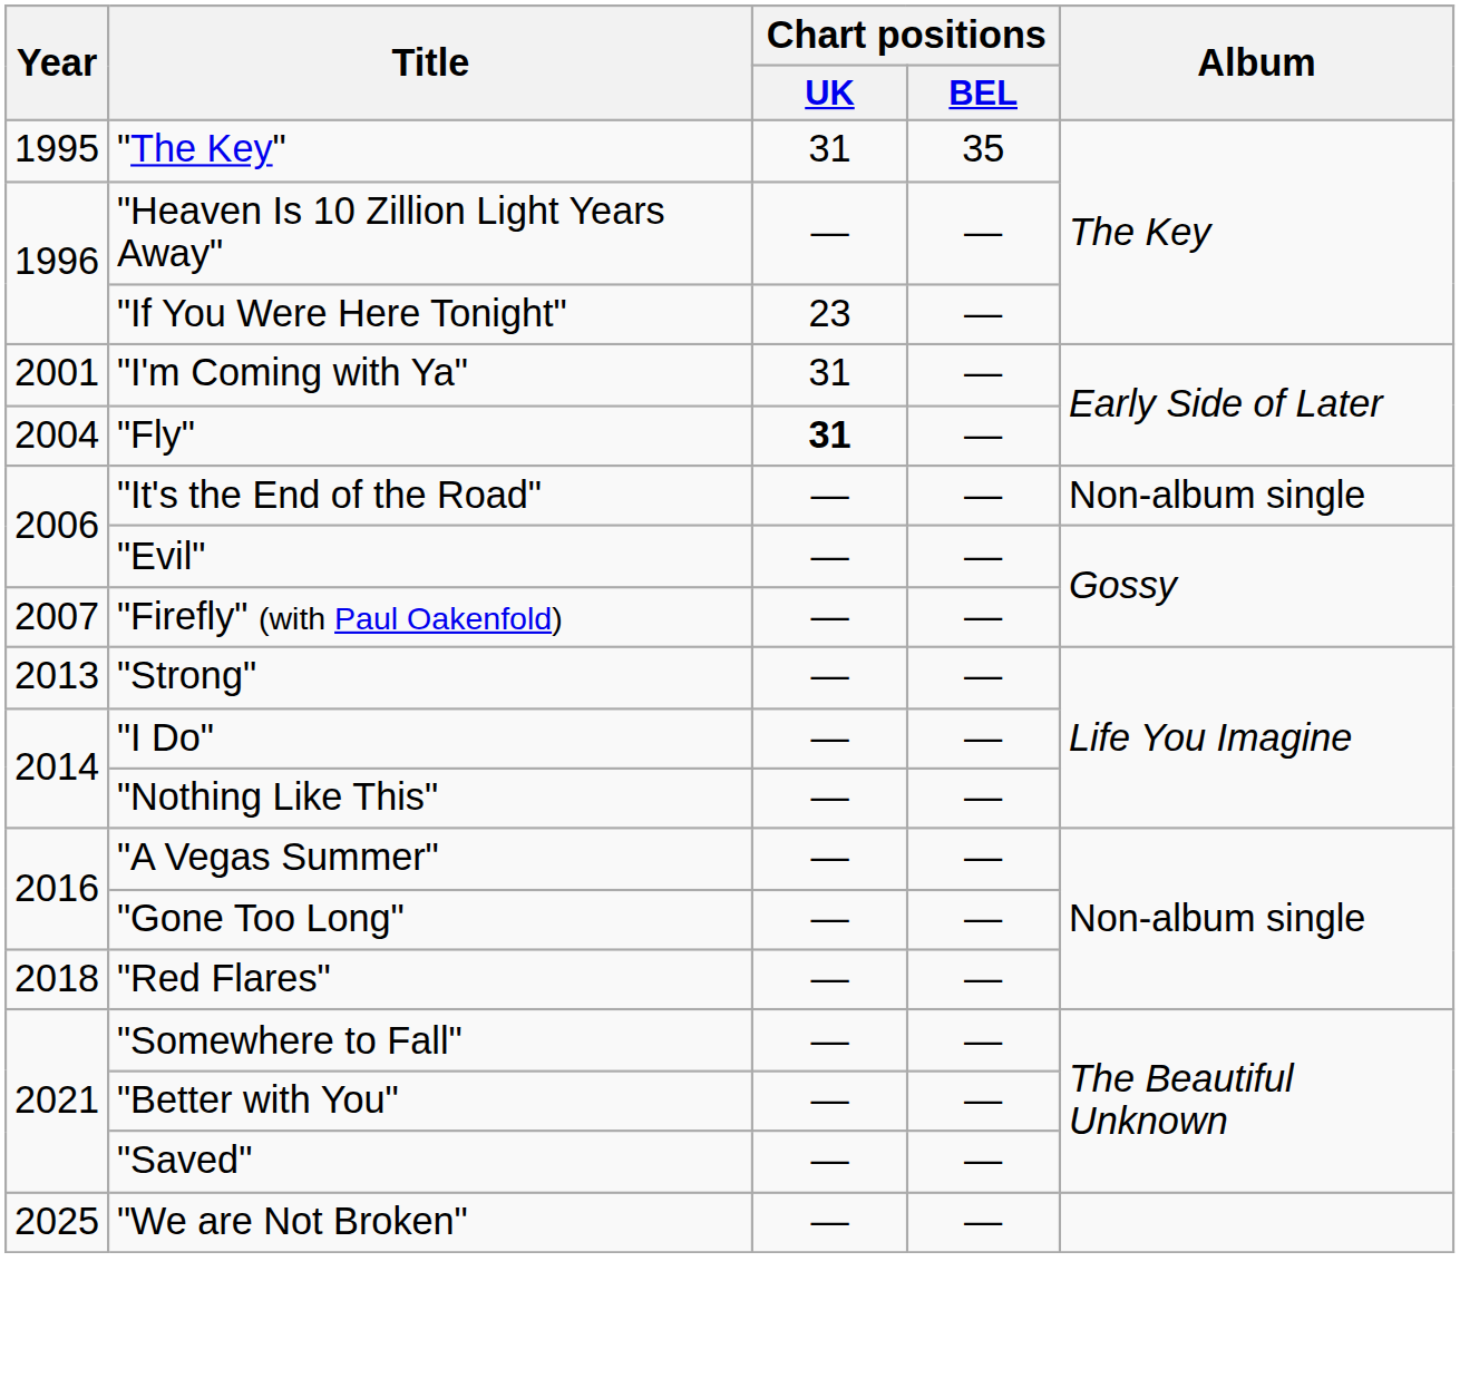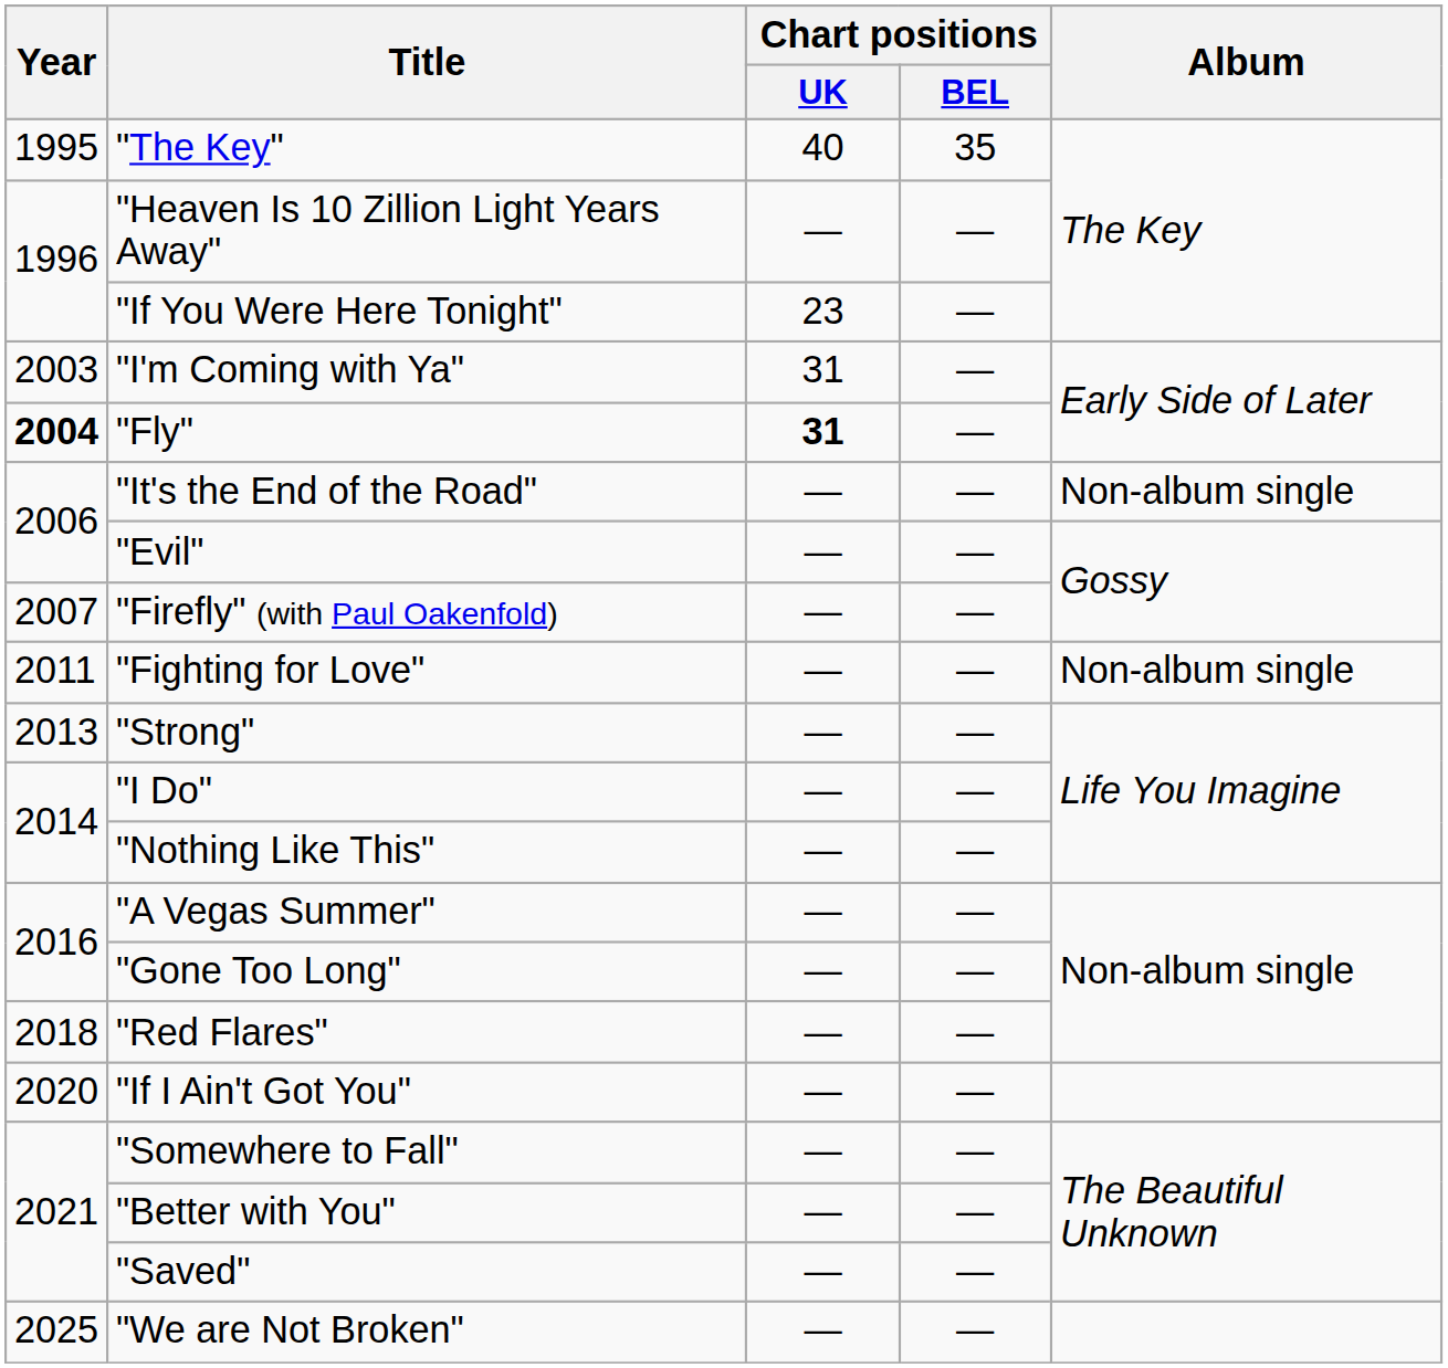 <table class="wikitable">
 <tr>
 <th rowspan="2">Year</th>
 <th rowspan="2">Title</th>
 <th colspan="2">Chart positions</th>
 <th rowspan="2">Album</th>
 </tr>
 <tr>
 <th style="width:4em;font-size:90%"><a href='#'>UK</a><br></th>
 <th style="width:4em;font-size:90%"><a href='#'>BEL</a></th>
 </tr>
 <tr>
 <td>1995</td>
 <td>"<a href='#'>The Key</a>"</td>
-<td style="text-align:center;">31</td>
+<td style="text-align:center;">40</td>
 <td style="text-align:center;">35</td>
 <td rowspan="3"><em>The Key</em></td>
 </tr>
 <tr>
 <td rowspan="2">1996</td>
 <td>"Heaven Is 10 Zillion Light Years Away"</td>
 <td style="text-align:center;">—</td>
 <td style="text-align:center;">—</td>
 </tr>
 <tr>
 <td>"If You Were Here Tonight"</td>
 <td style="text-align:center;">23</td>
 <td style="text-align:center;">—</td>
 </tr>
 <tr>
-<td>2001</td>
+<td>2003</td>
 <td>"I'm Coming with Ya"</td>
 <td style="text-align:center;">31</td>
 <td style="text-align:center;">—</td>
 <td rowspan="2"><em>Early Side of Later</em></td>
 </tr>
 <tr>
-<td>2004</td>
+<td><strong>2004</strong></td>
 <td>"Fly"</td>
 <td style="text-align:center;"><strong>31</strong></td>
 <td style="text-align:center;">—</td>
 </tr>
 <tr>
 <td rowspan="2">2006</td>
 <td>"It's the End of the Road"</td>
 <td style="text-align:center;">—</td>
 <td style="text-align:center;">—</td>
 <td>Non-album single</td>
 </tr>
 <tr>
 <td>"Evil"</td>
 <td style="text-align:center;">—</td>
 <td style="text-align:center;">—</td>
 <td rowspan="2"><em>Gossy</em></td>
 </tr>
 <tr>
 <td>2007</td>
 <td>"Firefly" <small>(with <a href='#'>Paul Oakenfold</a>)</small></td>
 <td style="text-align:center;">—</td>
 <td style="text-align:center;">—</td>
+</tr>
+<tr>
+<td>2011</td>
+<td>"Fighting for Love"</td>
+<td style="text-align:center;">—</td>
+<td style="text-align:center;">—</td>
+<td>Non-album single</td>
 </tr>
 <tr>
 <td>2013</td>
 <td>"Strong"</td>
 <td style="text-align:center;">—</td>
 <td style="text-align:center;">—</td>
 <td rowspan="3"><em>Life You Imagine</em></td>
 </tr>
 <tr>
 <td rowspan="2">2014</td>
 <td>"I Do"</td>
 <td style="text-align:center;">—</td>
 <td style="text-align:center;">—</td>
 </tr>
 <tr>
 <td>"Nothing Like This"</td>
 <td style="text-align:center;">—</td>
 <td style="text-align:center;">—</td>
 </tr>
 <tr>
 <td rowspan="2">2016</td>
 <td>"A Vegas Summer"</td>
 <td style="text-align:center;">—</td>
 <td style="text-align:center;">—</td>
 <td rowspan="3">Non-album single</td>
 </tr>
 <tr>
 <td>"Gone Too Long"</td>
 <td style="text-align:center;">—</td>
 <td style="text-align:center;">—</td>
 </tr>
 <tr>
 <td>2018</td>
 <td>"Red Flares"</td>
 <td style="text-align:center;">—</td>
 <td style="text-align:center;">—</td>
 </tr>
 <tr>
+<td>2020</td>
+<td>"If I Ain't Got You"</td>
+<td style="text-align:center;">—</td>
+<td style="text-align:center;">—</td>
+<td></td>
+</tr>
+<tr>
 <td rowspan="3">2021</td>
 <td>"Somewhere to Fall"</td>
 <td style="text-align:center;">—</td>
 <td style="text-align:center;">—</td>
 <td rowspan="3"><em>The Beautiful Unknown</em></td>
 </tr>
 <tr>
 <td>"Better with You"</td>
 <td style="text-align:center;">—</td>
 <td style="text-align:center;">—</td>
 </tr>
 <tr>
 <td>"Saved"</td>
 <td style="text-align:center;">—</td>
 <td style="text-align:center;">—</td>
 </tr>
 <tr>
 <td>2025</td>
 <td>"We are Not Broken"</td>
 <td style="text-align:center;">—</td>
 <td style="text-align:center;">—</td>
 <td></td>
 </tr>
 </table>
